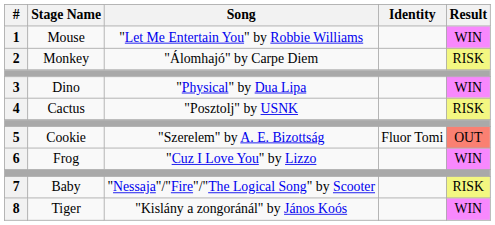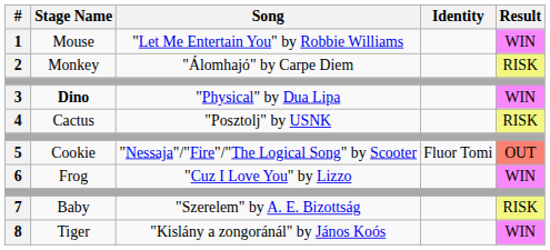 <table class="wikitable" style="text-align:center">
 <tr>
 <th style="width:20px">#</th>
 <th>Stage Name</th>
 <th>Song</th>
 <th>Identity</th>
 <th>Result</th>
 </tr>
 <tr>
 <th>1</th>
 <td>Mouse</td>
 <td>"<a href='#'>Let Me Entertain You</a>" by <a href='#'>Robbie Williams</a></td>
 <td></td>
 <td bgcolor="#f888fd">WIN</td>
 </tr>
 <tr>
 <th>2</th>
 <td>Monkey</td>
 <td>"Álomhajó" by Carpe Diem</td>
 <td></td>
 <td bgcolor="#f3f781">RISK</td>
 </tr>
 <tr>
 <th colspan="5" style="background:darkgrey"></th>
 </tr>
 <tr>
 <th>3</th>
-<td>Dino</td>
+<td><strong>Dino</strong></td>
 <td>"<a href='#'>Physical</a>" by <a href='#'>Dua Lipa</a></td>
 <td></td>
 <td bgcolor="#f888fd">WIN</td>
 </tr>
 <tr>
 <th>4</th>
 <td>Cactus</td>
 <td>"Posztolj" by <a href='#'>USNK</a></td>
 <td></td>
 <td bgcolor="#f3f781">RISK</td>
 </tr>
 <tr>
 <th colspan="5" style="background:darkgrey"></th>
 </tr>
 <tr>
 <th>5</th>
 <td>Cookie</td>
-<td>"Szerelem" by <a href='#'>A. E. Bizottság</a></td>
+<td>"<a href='#'>Nessaja</a>"/"<a href='#'>Fire</a>"/"<a href='#'>The Logical Song</a>" by <a href='#'>Scooter</a></td>
 <td>Fluor Tomi</td>
 <td bgcolor="salmon">OUT</td>
 </tr>
 <tr>
 <th>6</th>
 <td>Frog</td>
 <td>"<a href='#'>Cuz I Love You</a>" by <a href='#'>Lizzo</a></td>
 <td></td>
 <td bgcolor="#f888fd">WIN</td>
 </tr>
 <tr>
 <th colspan="5" style="background:darkgrey"></th>
 </tr>
 <tr>
 <th>7</th>
 <td>Baby</td>
-<td>"<a href='#'>Nessaja</a>"/"<a href='#'>Fire</a>"/"<a href='#'>The Logical Song</a>" by <a href='#'>Scooter</a></td>
+<td>"Szerelem" by <a href='#'>A. E. Bizottság</a></td>
 <td></td>
 <td bgcolor="#f3f781">RISK</td>
 </tr>
 <tr>
 <th>8</th>
 <td>Tiger</td>
 <td>"Kislány a zongoránál" by <a href='#'>János Koós</a></td>
 <td></td>
 <td bgcolor="#f888fd">WIN</td>
 </tr>
 </table>
